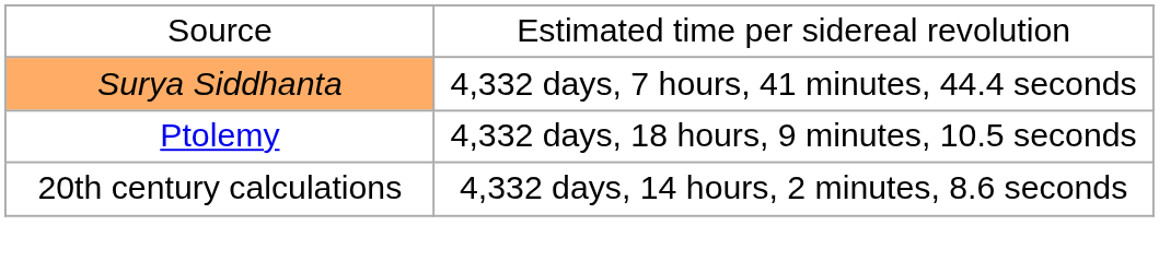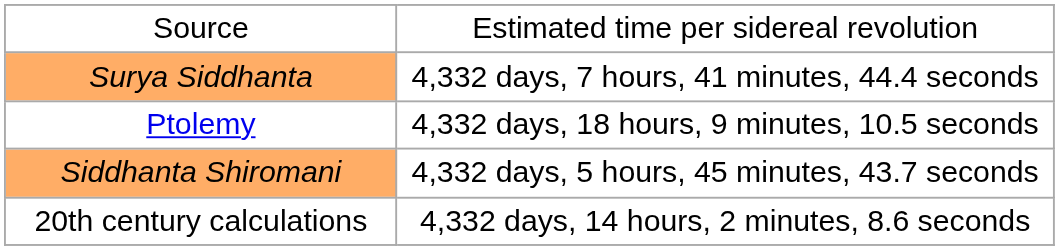 <table class="wikitable" align=center style = " background: transparent; ">
 <tr style="text-align: center;">
 <td width=200px>Source</td>
 <td width=340px>Estimated time per sidereal revolution</td>
 </tr>
 <tr style="text-align: center;">
 <td width=200px style="background: #ffad66;"><em>Surya Siddhanta</em></td>
 <td width=340px>4,332 days, 7 hours, 41 minutes, 44.4 seconds</td>
 </tr>
 <tr style="text-align: center;">
 <td width=200px><a href='#'>Ptolemy</a></td>
 <td width=340px>4,332 days, 18 hours, 9 minutes, 10.5 seconds</td>
 </tr>
 <tr style="text-align: center;">
+<td width=200px style="background: #ffad66;"><em>Siddhanta Shiromani</em></td>
+<td width=340px>4,332 days, 5 hours, 45 minutes, 43.7 seconds</td>
+</tr>
+<tr style="text-align: center;">
 <td width=200px>20th century calculations</td>
 <td width=340px>4,332 days, 14 hours, 2 minutes, 8.6 seconds</td>
 </tr>
 </table>
